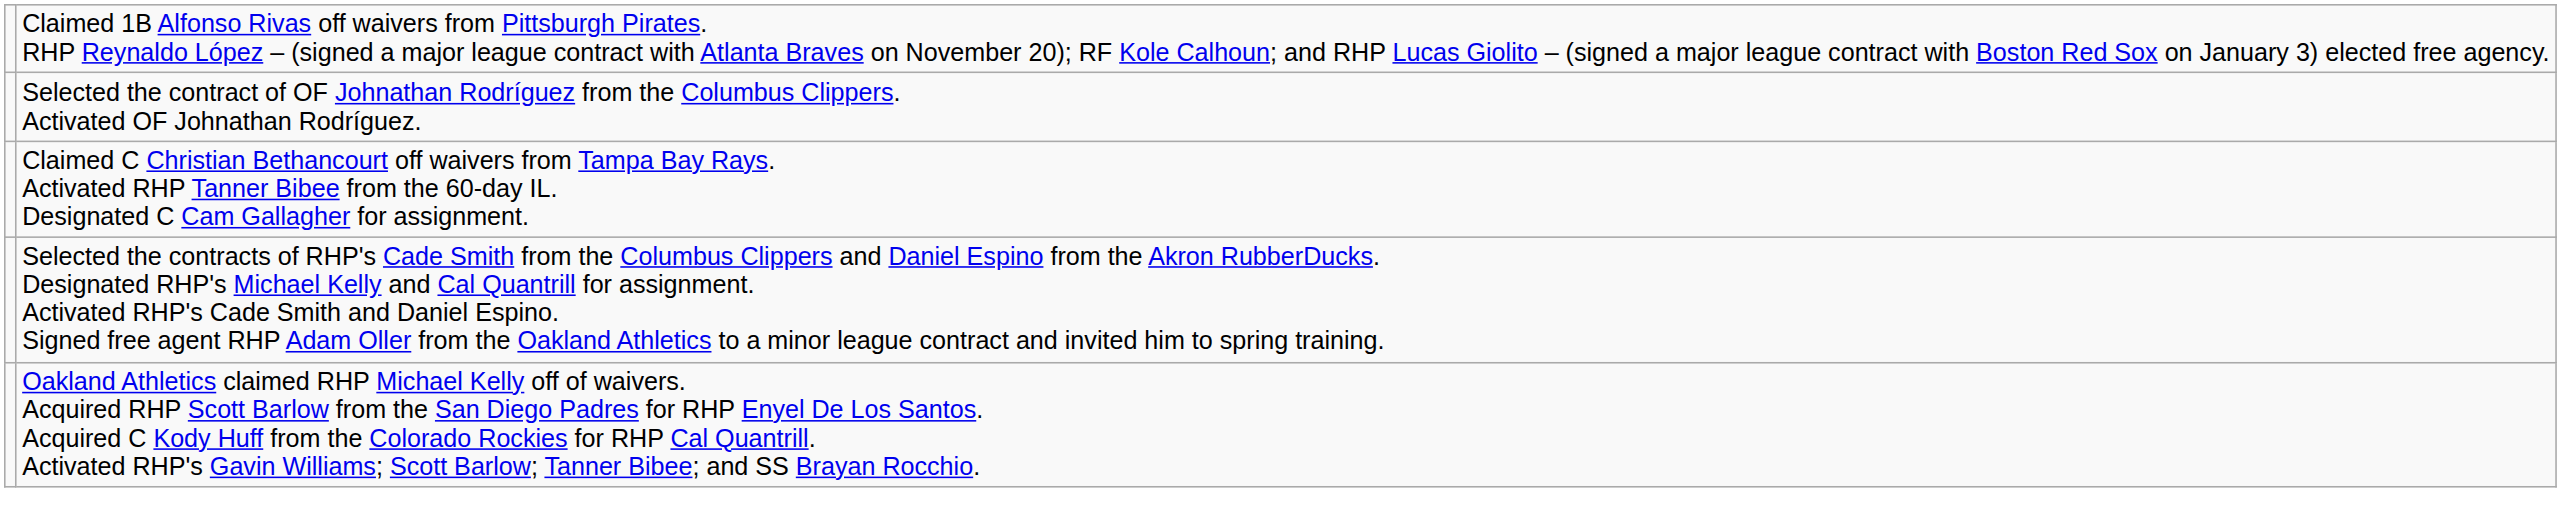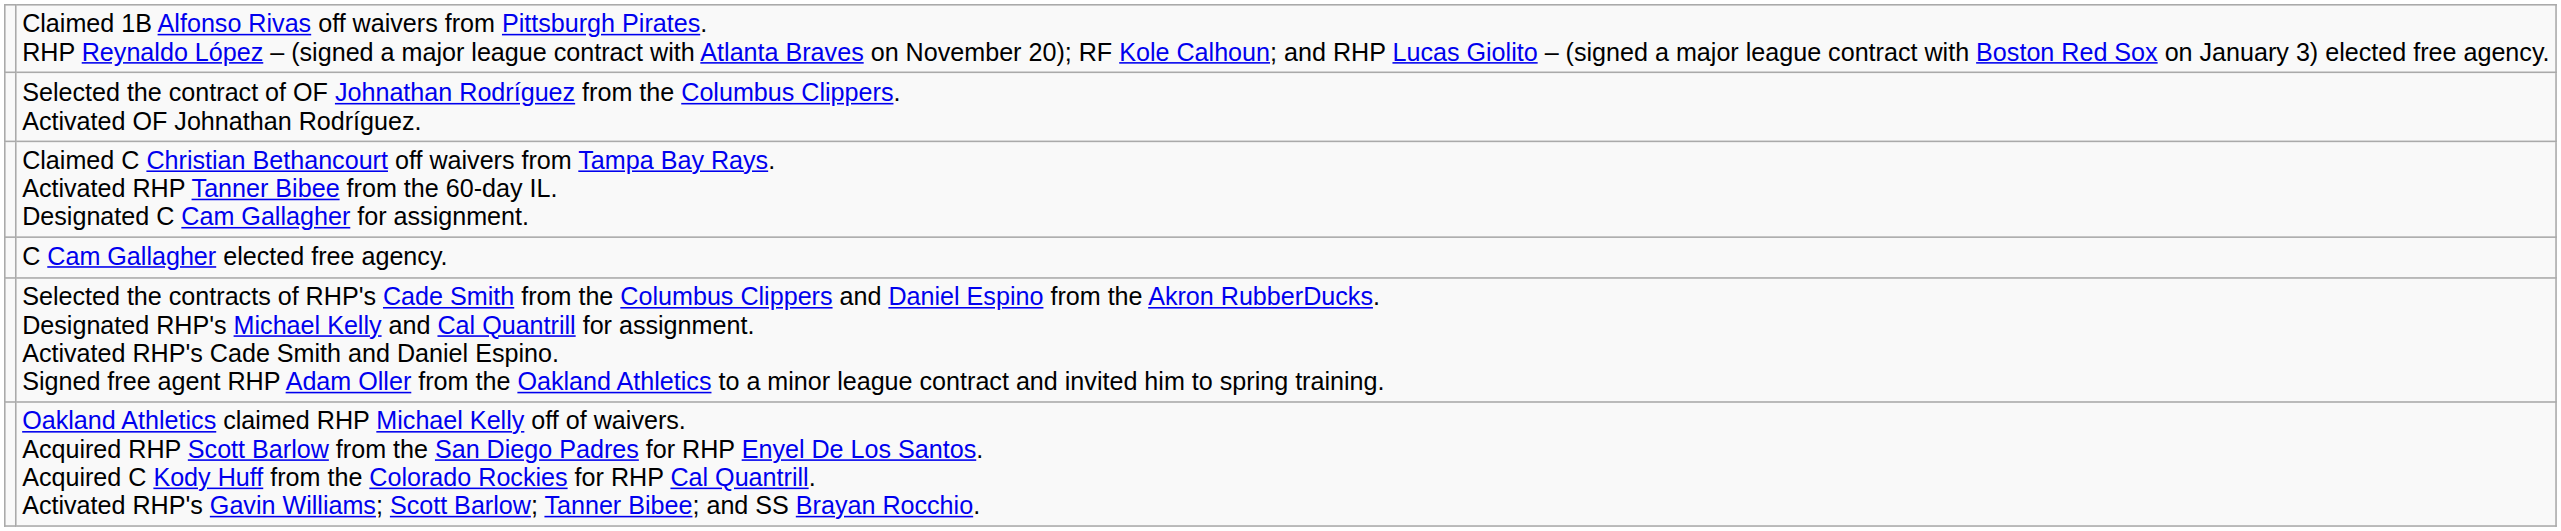 <table class="wikitable">
 <tr>
 <td></td>
 <td>Claimed 1B <a href='#'>Alfonso Rivas</a> off waivers from <a href='#'>Pittsburgh Pirates</a>.<br>RHP <a href='#'>Reynaldo López</a> – (signed a major league contract with <a href='#'>Atlanta Braves</a> on November 20); RF <a href='#'>Kole Calhoun</a>; and RHP <a href='#'>Lucas Giolito</a> – (signed a major league contract with <a href='#'>Boston Red Sox</a> on January 3) elected free agency.</td>
 </tr>
 <tr>
 <td></td>
 <td>Selected the contract of OF <a href='#'>Johnathan Rodríguez</a> from the <a href='#'>Columbus Clippers</a>.<br>Activated OF Johnathan Rodríguez.</td>
 </tr>
 <tr>
 <td></td>
 <td>Claimed C <a href='#'>Christian Bethancourt</a> off waivers from <a href='#'>Tampa Bay Rays</a>.<br>Activated RHP <a href='#'>Tanner Bibee</a> from the 60-day IL.<br>Designated C <a href='#'>Cam Gallagher</a> for assignment.</td>
 </tr>
 <tr>
 <td></td>
+<td>C <a href='#'>Cam Gallagher</a> elected free agency.</td>
+</tr>
+<tr>
+<td></td>
 <td>Selected the contracts of RHP's <a href='#'>Cade Smith</a> from the <a href='#'>Columbus Clippers</a> and <a href='#'>Daniel Espino</a> from the <a href='#'>Akron RubberDucks</a>.<br>Designated RHP's <a href='#'>Michael Kelly</a> and <a href='#'>Cal Quantrill</a> for assignment.<br>Activated RHP's Cade Smith and Daniel Espino.<br>Signed free agent RHP <a href='#'>Adam Oller</a> from the <a href='#'>Oakland Athletics</a> to a minor league contract and invited him to spring training.</td>
 </tr>
 <tr>
 <td></td>
 <td><a href='#'>Oakland Athletics</a> claimed RHP <a href='#'>Michael Kelly</a> off of waivers.<br>Acquired RHP <a href='#'>Scott Barlow</a> from the <a href='#'>San Diego Padres</a> for RHP <a href='#'>Enyel De Los Santos</a>.<br>Acquired C <a href='#'>Kody Huff</a> from the <a href='#'>Colorado Rockies</a> for RHP <a href='#'>Cal Quantrill</a>.<br>Activated RHP's <a href='#'>Gavin Williams</a>; <a href='#'>Scott Barlow</a>; <a href='#'>Tanner Bibee</a>; and SS <a href='#'>Brayan Rocchio</a>.</td>
 </tr>
 </table>
